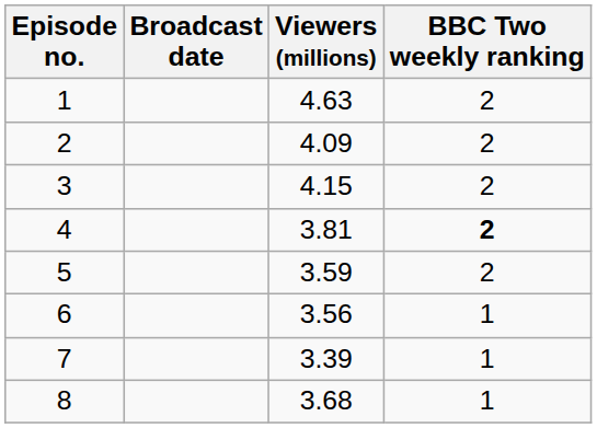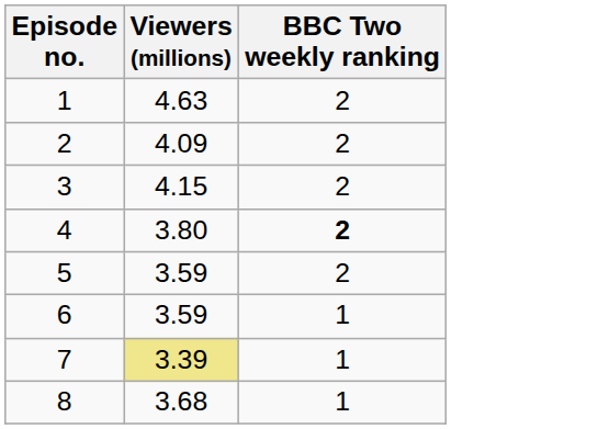 <table class="wikitable" style="text-align:center;">
 <tr>
 <th>Episode<br>no.</th>
-<th>Broadcast<br>date</th>
 <th>Viewers<br><small>(millions)</small></th>
 <th>BBC Two<br>weekly ranking</th>
 </tr>
 <tr>
 <td>1</td>
-<td></td>
 <td>4.63</td>
 <td>2</td>
 </tr>
 <tr>
 <td>2</td>
-<td></td>
 <td>4.09</td>
 <td>2</td>
 </tr>
 <tr>
 <td>3</td>
-<td></td>
 <td>4.15</td>
 <td>2</td>
 </tr>
 <tr>
 <td>4</td>
-<td></td>
-<td>3.81</td>
+<td>3.80</td>
 <td><strong>2</strong></td>
 </tr>
 <tr>
 <td>5</td>
-<td></td>
 <td>3.59</td>
 <td>2</td>
 </tr>
 <tr>
 <td>6</td>
-<td></td>
-<td>3.56</td>
+<td>3.59</td>
 <td>1</td>
 </tr>
 <tr>
 <td>7</td>
-<td></td>
-<td>3.39</td>
+<td style="background: khaki;">3.39</td>
 <td>1</td>
 </tr>
 <tr>
 <td>8</td>
-<td></td>
 <td>3.68</td>
 <td>1</td>
 </tr>
 </table>
